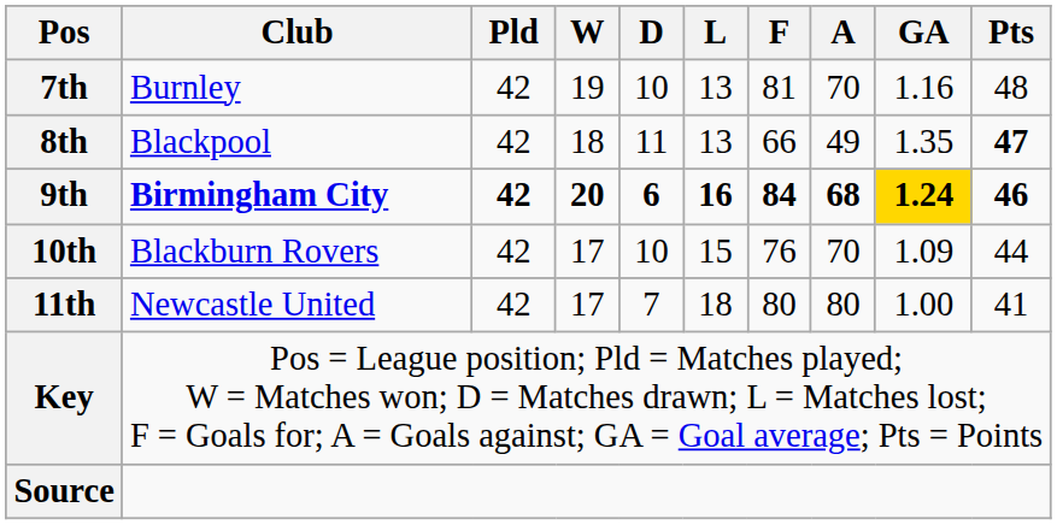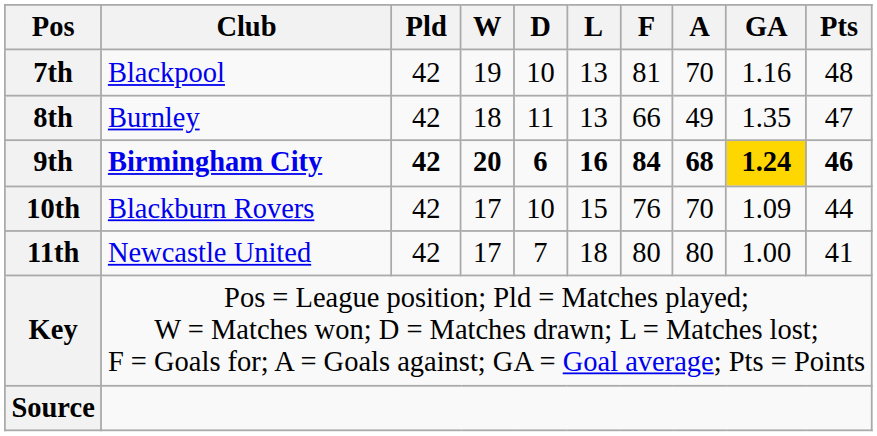 <table class="wikitable" style="text-align:center">
 <tr>
 <th scope="col">Pos</th>
 <th scope="col">Club</th>
 <th scope="col">Pld</th>
 <th scope="col">W</th>
 <th scope="col">D</th>
 <th scope="col">L</th>
 <th scope="col">F</th>
 <th scope="col">A</th>
 <th scope="col">GA</th>
 <th scope="col">Pts</th>
 </tr>
 <tr>
 <th scope="row">7th</th>
-<td align="left"><a href='#'>Burnley</a></td>
+<td align="left"><a href='#'>Blackpool</a></td>
 <td>42</td>
 <td>19</td>
 <td>10</td>
 <td>13</td>
 <td>81</td>
 <td>70</td>
 <td>1.16</td>
 <td>48</td>
 </tr>
 <tr>
 <th scope="row">8th</th>
-<td align="left"><a href='#'>Blackpool</a></td>
+<td align="left"><a href='#'>Burnley</a></td>
 <td>42</td>
 <td>18</td>
 <td>11</td>
 <td>13</td>
 <td>66</td>
 <td>49</td>
 <td>1.35</td>
-<td><strong>47</strong></td>
+<td>47</td>
 </tr>
 <tr style="font-weight:bold">
 <th scope="row">9th</th>
 <td align="left"><a href='#'>Birmingham City</a></td>
 <td>42</td>
 <td>20</td>
 <td>6</td>
 <td>16</td>
 <td>84</td>
 <td>68</td>
 <td style="background: gold;">1.24</td>
 <td>46</td>
 </tr>
 <tr>
 <th scope="row">10th</th>
 <td align="left"><a href='#'>Blackburn Rovers</a></td>
 <td>42</td>
 <td>17</td>
 <td>10</td>
 <td>15</td>
 <td>76</td>
 <td>70</td>
 <td>1.09</td>
 <td>44</td>
 </tr>
 <tr>
 <th scope="row">11th</th>
 <td align="left"><a href='#'>Newcastle United</a></td>
 <td>42</td>
 <td>17</td>
 <td>7</td>
 <td>18</td>
 <td>80</td>
 <td>80</td>
 <td>1.00</td>
 <td>41</td>
 </tr>
 <tr>
 <th scope="row">Key</th>
 <td colspan="9">Pos = League position; Pld = Matches played;<br>W = Matches won; D = Matches drawn; L = Matches lost;<br>F = Goals for; A = Goals against; GA = <a href='#'>Goal average</a>; Pts = Points</td>
 </tr>
 <tr>
 <th scope="row">Source</th>
 <td colspan="9"></td>
 </tr>
 </table>
